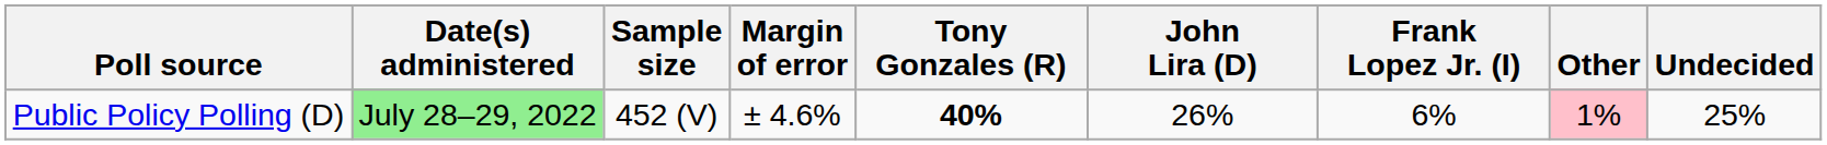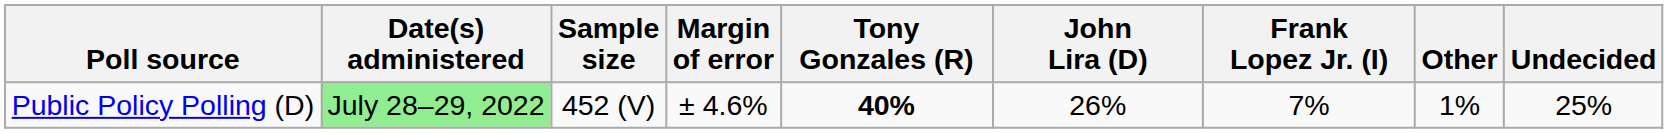 <table class="wikitable" style="font-size:90%;text-align:center;">
 <tr valign=bottom>
 <th>Poll source</th>
 <th>Date(s)<br>administered</th>
 <th>Sample<br>size</th>
 <th>Margin<br>of error</th>
 <th style="width:100px;">Tony<br>Gonzales (R)</th>
 <th style="width:100px;">John<br>Lira (D)</th>
 <th style="width:100px;">Frank<br>Lopez Jr. (I)</th>
 <th>Other</th>
 <th>Undecided</th>
 </tr>
 <tr>
 <td style="text-align:left;"><a href='#'>Public Policy Polling</a> (D)</td>
 <td style="background: lightgreen;">July 28–29, 2022</td>
 <td>452 (V)</td>
 <td>± 4.6%</td>
 <td><strong>40%</strong></td>
 <td>26%</td>
-<td>6%</td>
-<td style="background: pink;">1%</td>
+<td>7%</td>
+<td>1%</td>
 <td>25%</td>
 </tr>
 </table>
